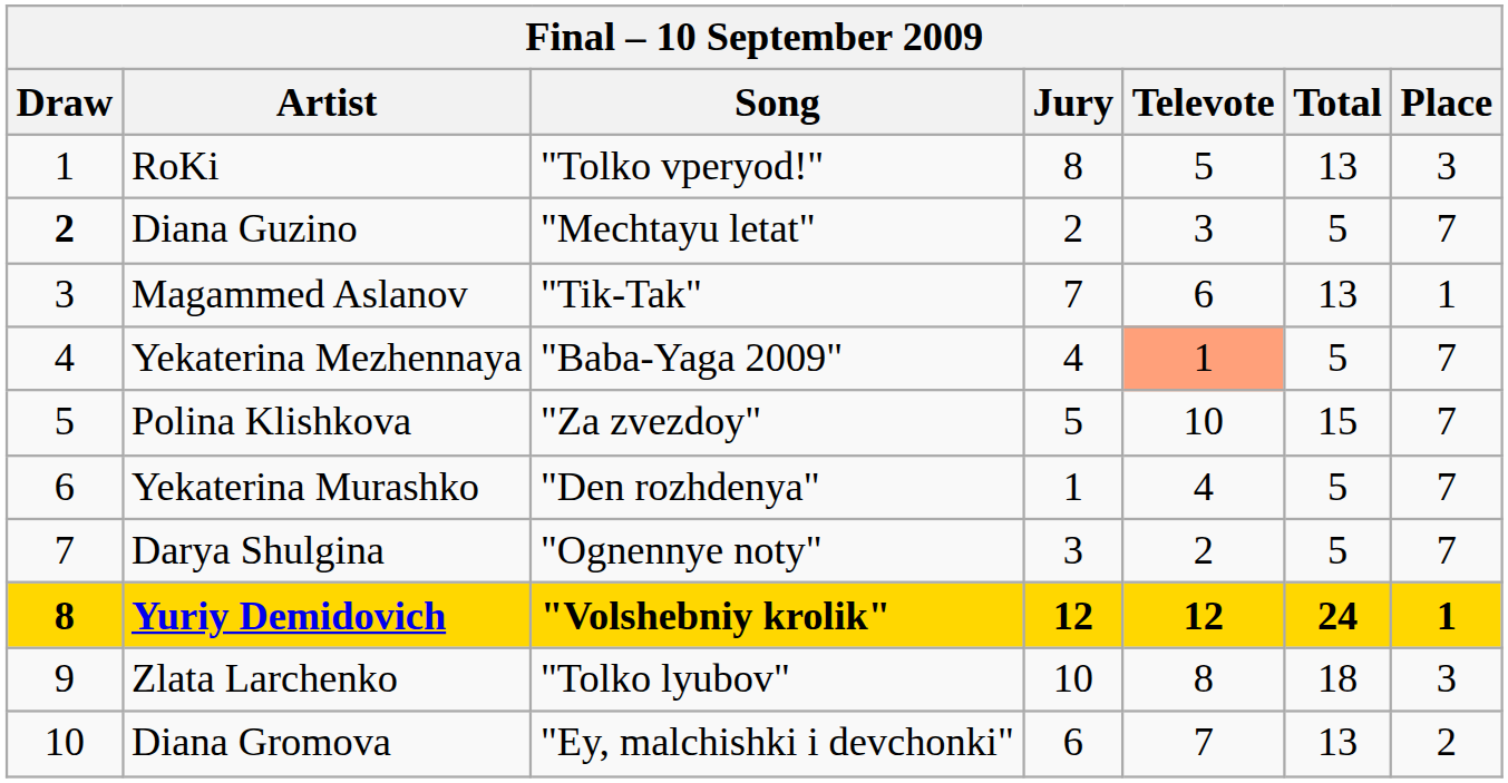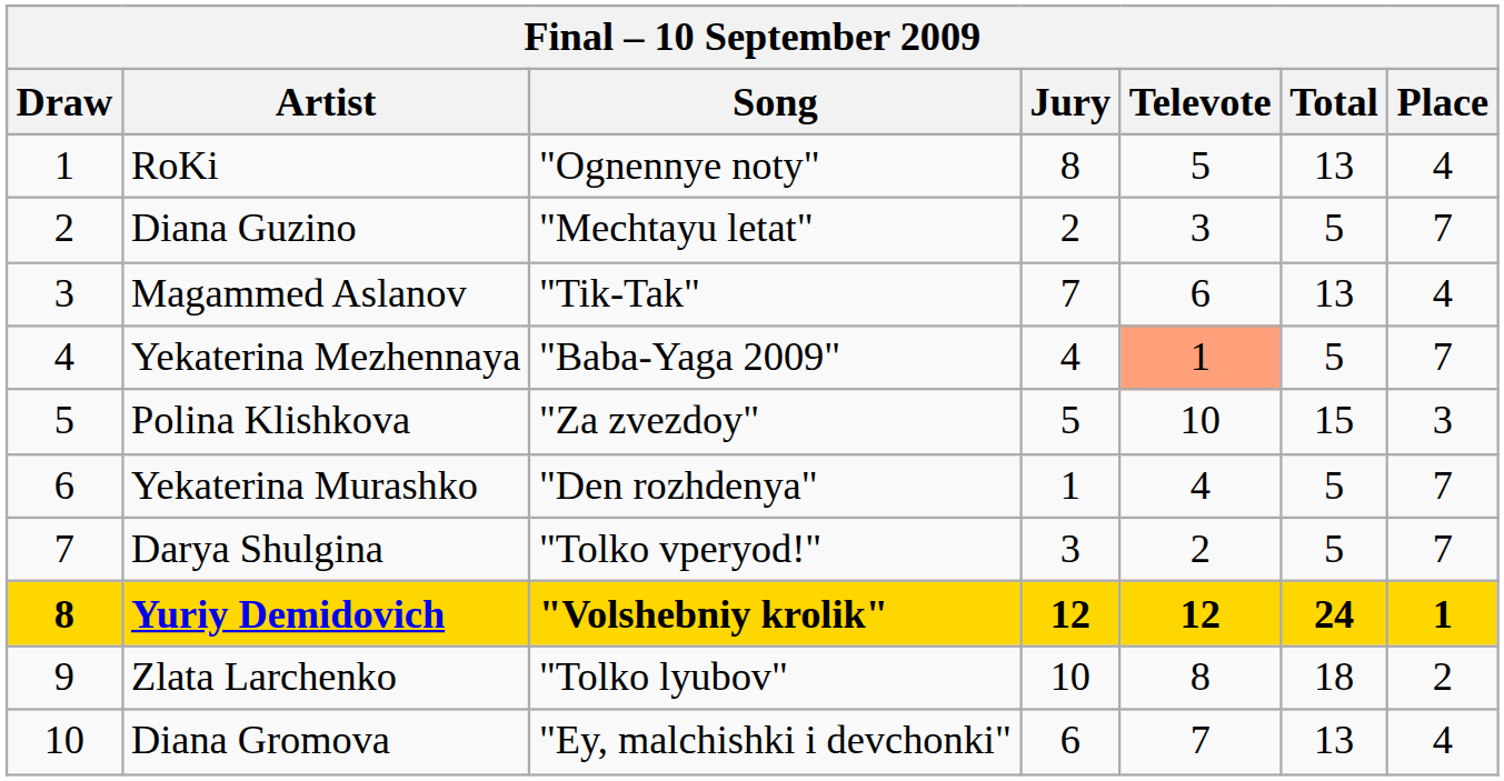 <table class="sortable wikitable" style="margin: 1em auto 1em auto; text-align:center">
 <tr>
 <th colspan="7">Final – 10 <strong>September 2009</strong></th>
 </tr>
 <tr bgcolor="#CCCCCC">
 <th>Draw</th>
 <th>Artist</th>
 <th>Song</th>
 <th>Jury</th>
 <th>Televote</th>
 <th>Total</th>
 <th>Place</th>
 </tr>
 <tr>
 <td>1</td>
 <td align="left">RoKi</td>
-<td align="left">"Tolko vperyod!"</td>
+<td align="left">"Ognennye noty"</td>
 <td>8</td>
 <td>5</td>
 <td>13</td>
-<td>3</td>
+<td>4</td>
 </tr>
 <tr>
-<td><strong>2</strong></td>
+<td>2</td>
 <td align="left">Diana Guzino</td>
 <td align="left">"Mechtayu letat"</td>
 <td>2</td>
 <td>3</td>
 <td>5</td>
 <td>7</td>
 </tr>
 <tr>
 <td>3</td>
 <td align="left">Magammed Aslanov</td>
 <td align="left">"Tik-Tak"</td>
 <td>7</td>
 <td>6</td>
 <td>13</td>
-<td>1</td>
+<td>4</td>
 </tr>
 <tr>
 <td>4</td>
 <td align="left">Yekaterina Mezhennaya</td>
 <td align="left">"Baba-Yaga 2009"</td>
 <td>4</td>
 <td style="background: lightsalmon;">1</td>
 <td>5</td>
 <td>7</td>
 </tr>
 <tr>
 <td>5</td>
 <td align="left">Polina Klishkova</td>
 <td align="left">"Za zvezdoy"</td>
 <td>5</td>
 <td>10</td>
 <td>15</td>
-<td>7</td>
+<td>3</td>
 </tr>
 <tr>
 <td>6</td>
 <td align="left">Yekaterina Murashko</td>
 <td align="left">"Den rozhdenya"</td>
 <td>1</td>
 <td>4</td>
 <td>5</td>
 <td>7</td>
 </tr>
 <tr>
 <td>7</td>
 <td align="left">Darya Shulgina</td>
-<td align="left">"Ognennye noty"</td>
+<td align="left">"Tolko vperyod!"</td>
 <td>3</td>
 <td>2</td>
 <td>5</td>
 <td>7</td>
 </tr>
 <tr style="font-weight:bold; background:gold;">
 <td><strong>8</strong></td>
 <td align="left"><strong><a href='#'>Yuriy Demidovich</a></strong></td>
 <td align="left"><strong>"Volshebniy krolik"</strong></td>
 <td>12</td>
 <td>12</td>
 <td>24</td>
 <td>1</td>
 </tr>
 <tr>
 <td>9</td>
 <td align="left">Zlata Larchenko</td>
 <td align="left">"Tolko lyubov"</td>
 <td>10</td>
 <td>8</td>
 <td>18</td>
-<td>3</td>
+<td>2</td>
 </tr>
 <tr>
 <td>10</td>
 <td align="left">Diana Gromova</td>
 <td align="left">"Ey, malchishki i devchonki"</td>
 <td>6</td>
 <td>7</td>
 <td>13</td>
-<td>2</td>
+<td>4</td>
 </tr>
 </table>
